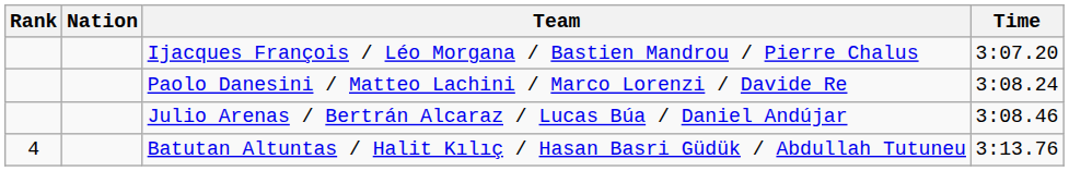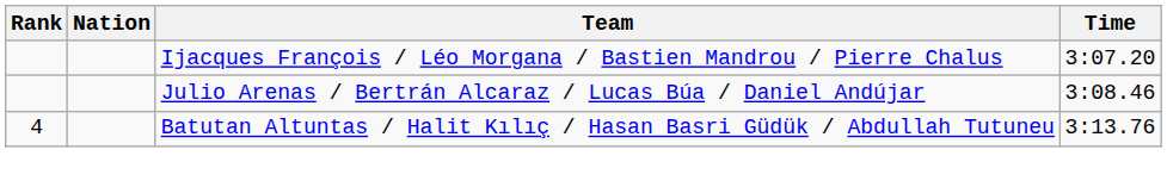 <table class="wikitable sortable"  style="text-align:center">
 <tr>
 <th>Rank</th>
 <th>Nation</th>
 <th>Team</th>
 <th>Time</th>
 </tr>
 <tr>
 <td></td>
 <td align=left></td>
 <td align=left><a href='#'>Ijacques François</a> / <a href='#'>Léo Morgana</a> / <a href='#'>Bastien Mandrou</a> / <a href='#'>Pierre Chalus</a></td>
 <td>3:07.20</td>
 </tr>
 <tr>
 <td></td>
 <td align=left></td>
-<td align=left><a href='#'>Paolo Danesini</a> / <a href='#'>Matteo Lachini</a> / <a href='#'>Marco Lorenzi</a> / <a href='#'>Davide Re</a></td>
-<td>3:08.24</td>
-</tr>
-<tr>
-<td></td>
-<td align=left></td>
 <td align=left><a href='#'>Julio Arenas</a> / <a href='#'>Bertrán Alcaraz</a> / <a href='#'>Lucas Búa</a> / <a href='#'>Daniel Andújar</a></td>
 <td>3:08.46</td>
 </tr>
 <tr>
 <td>4</td>
 <td align=left></td>
 <td align=left><a href='#'>Batutan Altuntas</a> / <a href='#'>Halit Kılıç</a> / <a href='#'>Hasan Basri Güdük</a> / <a href='#'>Abdullah Tutuneu</a></td>
 <td>3:13.76</td>
 </tr>
 </table>
